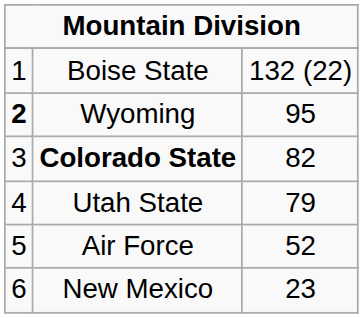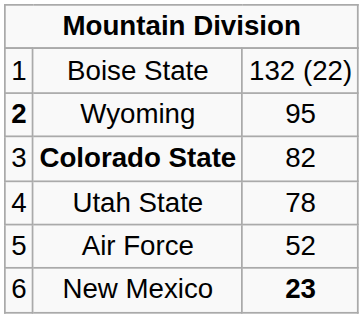 <table class="wikitable">
 <tr align="center">
 <td align="center" Colspan="3"><strong>Mountain Division</strong></td>
 </tr>
 <tr align="center">
 </tr>
 <tr align="center">
 <td>1</td>
 <td>Boise State</td>
 <td>132 (22)</td>
 </tr>
 <tr align="center">
 <td><strong>2</strong></td>
 <td>Wyoming</td>
 <td>95</td>
 </tr>
 <tr align="center">
 <td>3</td>
 <td><strong>Colorado State</strong></td>
 <td>82</td>
 </tr>
 <tr align="center">
 <td>4</td>
 <td>Utah State</td>
-<td>79</td>
+<td>78</td>
 </tr>
 <tr align="center">
 <td>5</td>
 <td>Air Force</td>
 <td>52</td>
 </tr>
 <tr align="center">
 <td>6</td>
 <td>New Mexico</td>
-<td>23</td>
+<td><strong>23</strong></td>
 </tr>
 </table>
